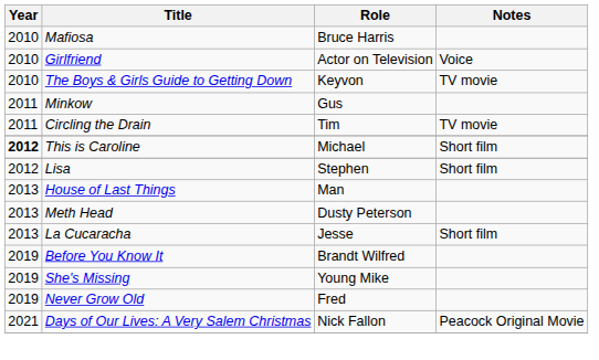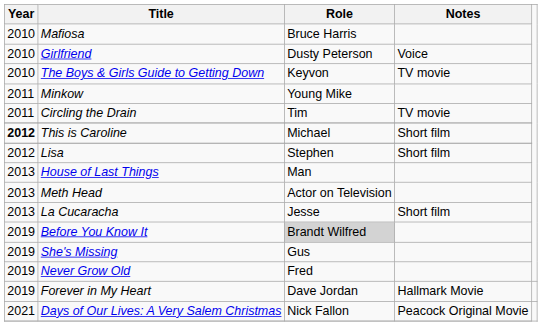 <table class="wikitable sortable">
 <tr>
 <th>Year</th>
 <th>Title</th>
 <th>Role</th>
 <th class="unsortable">Notes</th>
 </tr>
 <tr>
 <td>2010</td>
 <td><em>Mafiosa</em></td>
 <td>Bruce Harris</td>
 <td></td>
 </tr>
 <tr>
 <td>2010</td>
 <td><em><a href='#'>Girlfriend</a></em></td>
-<td>Actor on Television</td>
+<td>Dusty Peterson</td>
 <td>Voice</td>
 </tr>
 <tr>
 <td>2010</td>
 <td><em><a href='#'>The Boys & Girls Guide to Getting Down</a></em></td>
 <td>Keyvon</td>
 <td>TV movie</td>
 </tr>
 <tr>
 <td>2011</td>
 <td><em>Minkow</em></td>
-<td>Gus</td>
+<td>Young Mike</td>
 <td></td>
 </tr>
 <tr>
 <td>2011</td>
 <td><em>Circling the Drain</em></td>
 <td>Tim</td>
 <td>TV movie</td>
 </tr>
 <tr>
 </tr>
 <tr>
 <td><strong>2012</strong></td>
 <td><em>This is Caroline</em></td>
 <td>Michael</td>
 <td>Short film</td>
 </tr>
 <tr>
 </tr>
 <tr>
 <td>2012</td>
 <td><em>Lisa</em></td>
 <td>Stephen</td>
 <td>Short film</td>
 </tr>
 <tr>
 <td>2013</td>
 <td><em><a href='#'>House of Last Things</a></em></td>
 <td>Man</td>
 <td></td>
 </tr>
 <tr>
 <td>2013</td>
 <td><em>Meth Head</em></td>
-<td>Dusty Peterson</td>
+<td>Actor on Television</td>
 <td></td>
 </tr>
 <tr>
 <td>2013</td>
 <td><em>La Cucaracha</em></td>
 <td>Jesse</td>
 <td>Short film</td>
 </tr>
 <tr>
 <td>2019</td>
 <td><em><a href='#'>Before You Know It</a></em></td>
-<td>Brandt Wilfred</td>
+<td style="background: lightgrey;">Brandt Wilfred</td>
 <td></td>
 </tr>
 <tr>
 <td>2019</td>
 <td><em><a href='#'>She's Missing</a></em></td>
-<td>Young Mike</td>
+<td>Gus</td>
 <td></td>
 </tr>
 <tr>
 <td>2019</td>
 <td><em><a href='#'>Never Grow Old</a></em></td>
 <td>Fred</td>
+<td></td>
+</tr>
+<tr>
+<td>2019</td>
+<td><em>Forever in My Heart</em></td>
+<td>Dave Jordan</td>
+<td>Hallmark Movie</td>
 <td></td>
 </tr>
 <tr>
 <td>2021</td>
 <td><em><a href='#'>Days of Our Lives: A Very Salem Christmas</a></em></td>
 <td>Nick Fallon</td>
 <td>Peacock Original Movie</td>
 </tr>
 <tr>
 </tr>
 </table>
